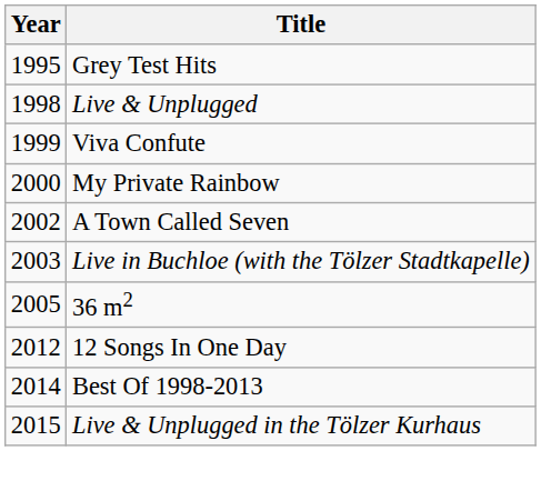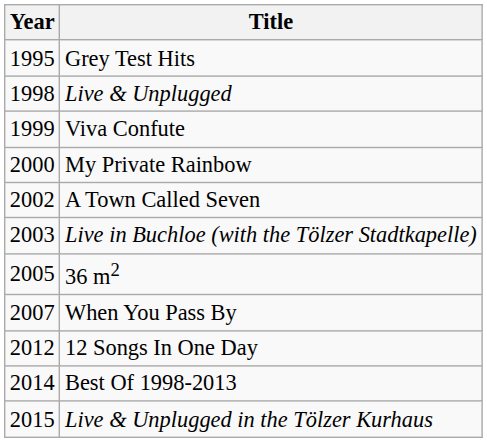 <table class="wikitable">
 <tr>
 <th>Year</th>
 <th>Title</th>
 </tr>
 <tr>
 <td>1995</td>
 <td>Grey Test Hits</td>
 </tr>
 <tr>
 <td>1998</td>
 <td><em>Live & Unplugged</em></td>
 </tr>
 <tr>
 <td>1999</td>
 <td>Viva Confute</td>
 </tr>
 <tr>
 <td>2000</td>
 <td>My Private Rainbow</td>
 </tr>
 <tr>
 <td>2002</td>
 <td>A Town Called Seven</td>
 </tr>
 <tr>
 <td>2003</td>
 <td><em>Live in Buchloe (with the Tölzer Stadtkapelle)</em></td>
 </tr>
 <tr>
 <td>2005</td>
 <td>36 m<sup>2</sup></td>
 </tr>
 <tr>
+<td>2007</td>
+<td>When You Pass By</td>
+</tr>
+<tr>
 <td>2012</td>
 <td>12 Songs In One Day</td>
 </tr>
 <tr>
 <td>2014</td>
 <td>Best Of 1998-2013</td>
 </tr>
 <tr>
 <td>2015</td>
 <td><em>Live & Unplugged in the Tölzer Kurhaus</em></td>
 </tr>
 </table>
